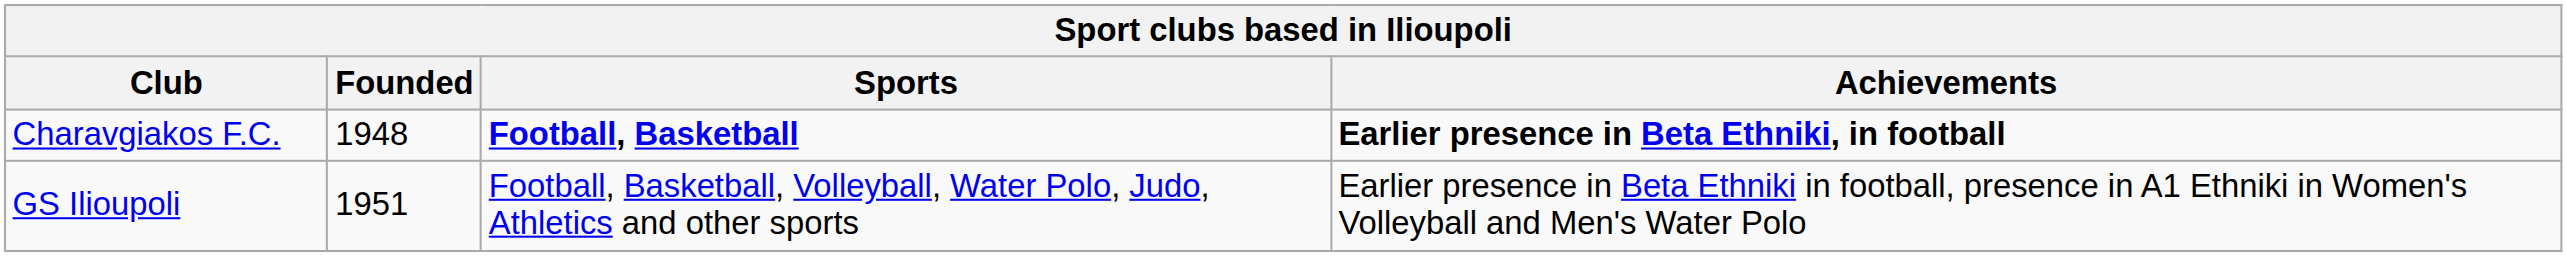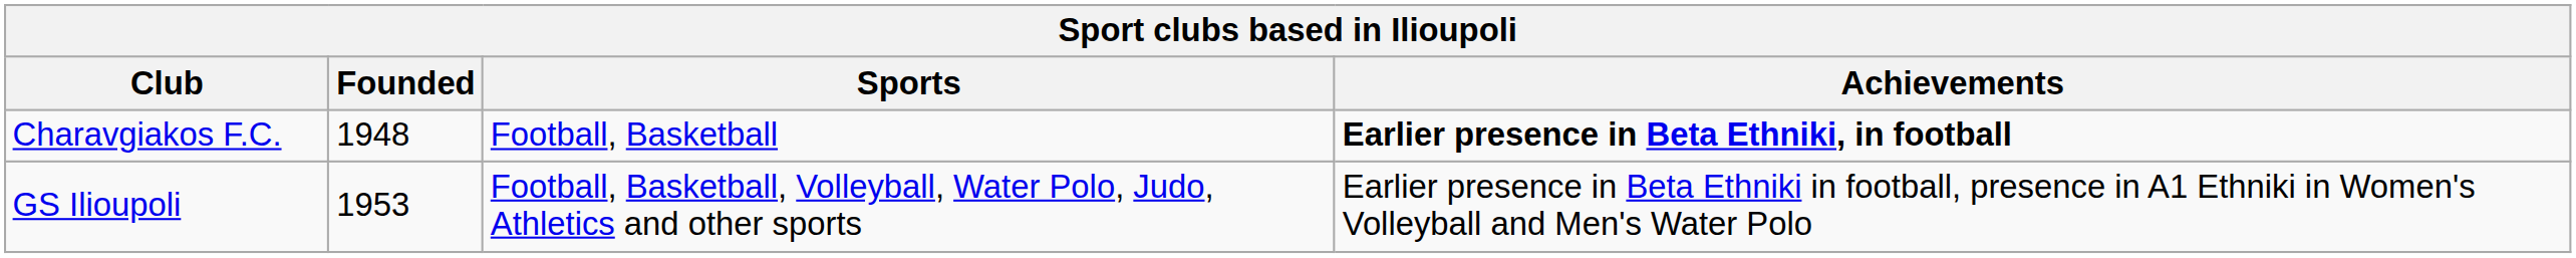 <table class="wikitable">
 <tr>
 <th colspan="4">Sport clubs based in Ilioupoli</th>
 </tr>
 <tr>
 <th width="150">Club</th>
 <th>Founded</th>
 <th>Sports</th>
 <th>Achievements</th>
 </tr>
 <tr>
 <td><a href='#'>Charavgiakos F.C.</a></td>
 <td>1948</td>
-<td><strong><a href='#'>Football</a>, <a href='#'>Basketball</a></strong></td>
+<td><a href='#'>Football</a>, <a href='#'>Basketball</a></td>
 <td><strong>Earlier presence in <a href='#'>Beta Ethniki</a>, in football</strong></td>
 </tr>
 <tr>
 <td><a href='#'>GS Ilioupoli</a></td>
-<td>1951</td>
+<td>1953</td>
 <td><a href='#'>Football</a>, <a href='#'>Basketball</a>, <a href='#'>Volleyball</a>, <a href='#'>Water Polo</a>, <a href='#'>Judo</a>, <a href='#'>Athletics</a> and other sports</td>
 <td>Earlier presence in <a href='#'>Beta Ethniki</a> in football, presence in A1 Ethniki in Women's Volleyball and Men's Water Polo</td>
 </tr>
 </table>
